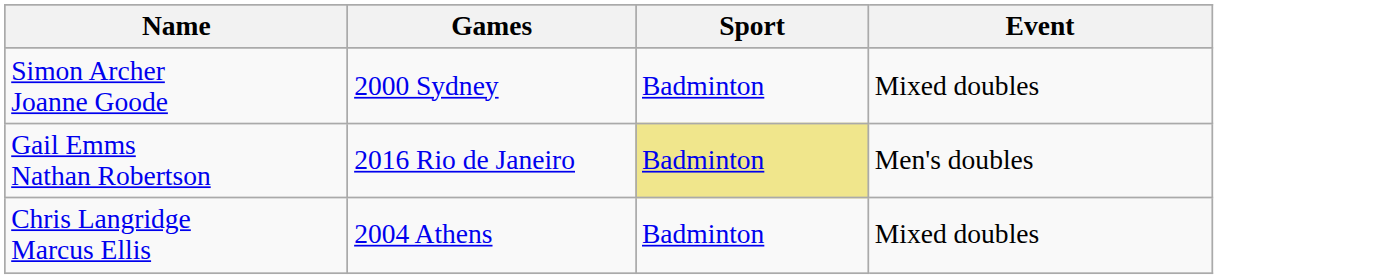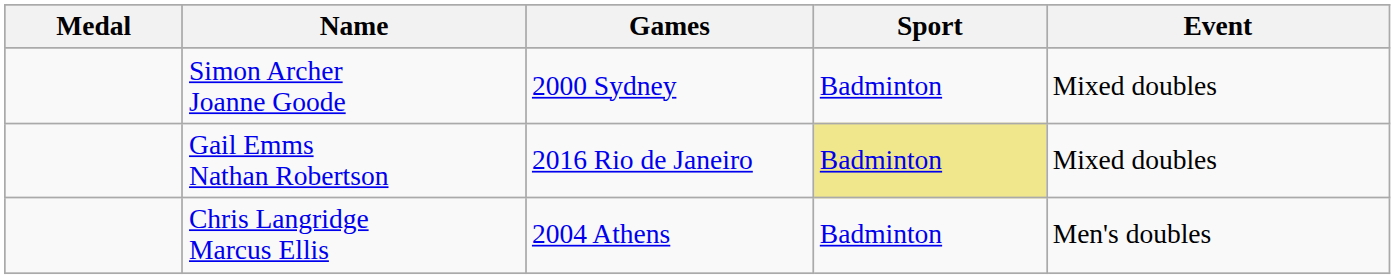 <table class="wikitable sortable collapsible collapsed">
 <tr>
+<th style="width:6em">Medal</th>
 <th style="width:12em">Name</th>
 <th style="width:10em">Games</th>
 <th style="width:8em">Sport</th>
 <th style="width:12em">Event</th>
 </tr>
 <tr>
+<td></td>
 <td><a href='#'>Simon Archer</a><br><a href='#'>Joanne Goode</a></td>
 <td> <a href='#'>2000 Sydney</a></td>
 <td> <a href='#'>Badminton</a></td>
 <td>Mixed doubles</td>
 </tr>
 <tr>
+<td></td>
 <td><a href='#'>Gail Emms</a><br><a href='#'>Nathan Robertson</a></td>
 <td> <a href='#'>2016 Rio de Janeiro</a></td>
 <td style="background: khaki;"> <a href='#'>Badminton</a></td>
-<td>Men's doubles</td>
+<td>Mixed doubles</td>
 </tr>
 <tr>
+<td></td>
 <td><a href='#'>Chris Langridge</a><br><a href='#'>Marcus Ellis</a></td>
 <td> <a href='#'>2004 Athens</a></td>
 <td> <a href='#'>Badminton</a></td>
-<td>Mixed doubles</td>
+<td>Men's doubles</td>
 </tr>
 </table>
